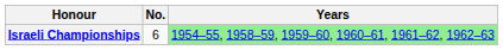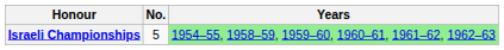 <table class="wikitable plainrowheaders">
 <tr>
 <th scope=col>Honour</th>
 <th scope=col>No.</th>
 <th scope=col>Years</th>
 </tr>
 <tr>
 <th scope=row><a href='#'>Israeli Championships</a></th>
-<td align=center>6</td>
+<td align=center>5</td>
 <td style="background: lightgreen;"><a href='#'>1954–55</a>, <a href='#'>1958–59</a>, <a href='#'>1959–60</a>, <a href='#'>1960–61</a>, <a href='#'>1961–62</a>, <a href='#'>1962–63</a></td>
 </tr>
 </table>
